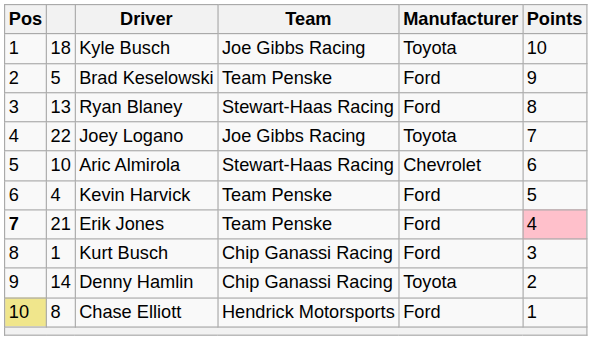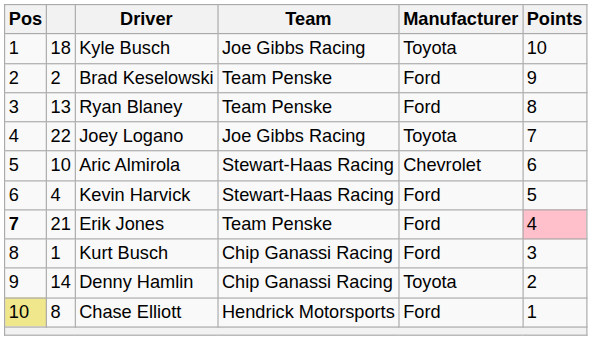 <table class="wikitable" style="font-size:98%">
 <tr>
 <th>Pos</th>
 <th></th>
 <th>Driver</th>
 <th>Team</th>
 <th>Manufacturer</th>
 <th>Points</th>
 </tr>
 <tr>
 <td>1</td>
 <td>18</td>
 <td>Kyle Busch</td>
 <td>Joe Gibbs Racing</td>
 <td>Toyota</td>
 <td>10</td>
 </tr>
 <tr>
 <td>2</td>
-<td>5</td>
+<td>2</td>
 <td>Brad Keselowski</td>
 <td>Team Penske</td>
 <td>Ford</td>
 <td>9</td>
 </tr>
 <tr>
 <td>3</td>
 <td>13</td>
 <td>Ryan Blaney</td>
-<td>Stewart-Haas Racing</td>
+<td>Team Penske</td>
 <td>Ford</td>
 <td>8</td>
 </tr>
 <tr>
 <td>4</td>
 <td>22</td>
 <td>Joey Logano</td>
 <td>Joe Gibbs Racing</td>
 <td>Toyota</td>
 <td>7</td>
 </tr>
 <tr>
 <td>5</td>
 <td>10</td>
 <td>Aric Almirola</td>
 <td>Stewart-Haas Racing</td>
 <td>Chevrolet</td>
 <td>6</td>
 </tr>
 <tr>
 <td>6</td>
 <td>4</td>
 <td>Kevin Harvick</td>
-<td>Team Penske</td>
+<td>Stewart-Haas Racing</td>
 <td>Ford</td>
 <td>5</td>
 </tr>
 <tr>
 <td><strong>7</strong></td>
 <td>21</td>
 <td>Erik Jones</td>
 <td>Team Penske</td>
 <td>Ford</td>
 <td style="background: pink;">4</td>
 </tr>
 <tr>
 <td>8</td>
 <td>1</td>
 <td>Kurt Busch</td>
 <td>Chip Ganassi Racing</td>
 <td>Ford</td>
 <td>3</td>
 </tr>
 <tr>
 <td>9</td>
 <td>14</td>
 <td>Denny Hamlin</td>
 <td>Chip Ganassi Racing</td>
 <td>Toyota</td>
 <td>2</td>
 </tr>
 <tr>
 <td style="background: khaki;">10</td>
 <td>8</td>
 <td>Chase Elliott</td>
 <td>Hendrick Motorsports</td>
 <td>Ford</td>
 <td>1</td>
 </tr>
 <tr>
 <th colspan="6"></th>
 </tr>
 </table>
